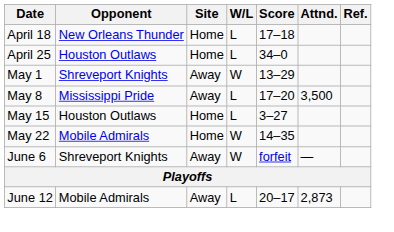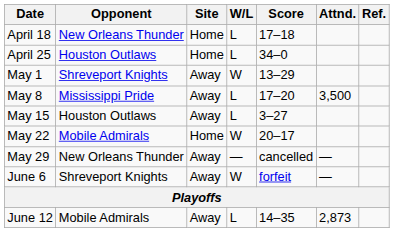 <table class="wikitable">
 <tr>
 <th>Date</th>
 <th>Opponent</th>
 <th>Site</th>
 <th>W/L</th>
 <th>Score</th>
 <th>Attnd.</th>
 <th>Ref.</th>
 </tr>
 <tr>
 <td>April 18</td>
 <td><a href='#'>New Orleans Thunder</a></td>
 <td>Home</td>
 <td>L</td>
 <td>17–18</td>
 <td></td>
 <td></td>
 </tr>
 <tr>
 <td>April 25</td>
 <td><a href='#'>Houston Outlaws</a></td>
 <td>Home</td>
 <td>L</td>
 <td>34–0</td>
 <td></td>
 <td></td>
 </tr>
 <tr>
 <td>May 1</td>
 <td><a href='#'>Shreveport Knights</a></td>
 <td>Away</td>
 <td>W</td>
 <td>13–29</td>
 <td></td>
 <td></td>
 </tr>
 <tr>
 <td>May 8</td>
 <td><a href='#'>Mississippi Pride</a></td>
 <td>Away</td>
 <td>L</td>
 <td>17–20</td>
 <td>3,500</td>
 <td></td>
 </tr>
 <tr>
 <td>May 15</td>
 <td>Houston Outlaws</td>
-<td>Home</td>
+<td>Away</td>
 <td>L</td>
 <td>3–27</td>
 <td></td>
 <td></td>
 </tr>
 <tr>
 <td>May 22</td>
 <td><a href='#'>Mobile Admirals</a></td>
 <td>Home</td>
 <td>W</td>
-<td>14–35</td>
+<td>20–17</td>
 <td></td>
+<td></td>
+</tr>
+<tr>
+<td>May 29</td>
+<td>New Orleans Thunder</td>
+<td>Away</td>
+<td>—</td>
+<td>cancelled</td>
+<td>—</td>
 <td></td>
 </tr>
 <tr>
 <td>June 6</td>
 <td>Shreveport Knights</td>
 <td>Away</td>
 <td>W</td>
 <td><a href='#'>forfeit</a></td>
 <td>—</td>
 <td></td>
 </tr>
 <tr>
 <th colspan=7><em>Playoffs</em></th>
 </tr>
 <tr>
 <td>June 12</td>
 <td>Mobile Admirals</td>
 <td>Away</td>
 <td>L</td>
-<td>20–17</td>
+<td>14–35</td>
 <td>2,873</td>
 <td></td>
 </tr>
 </table>
